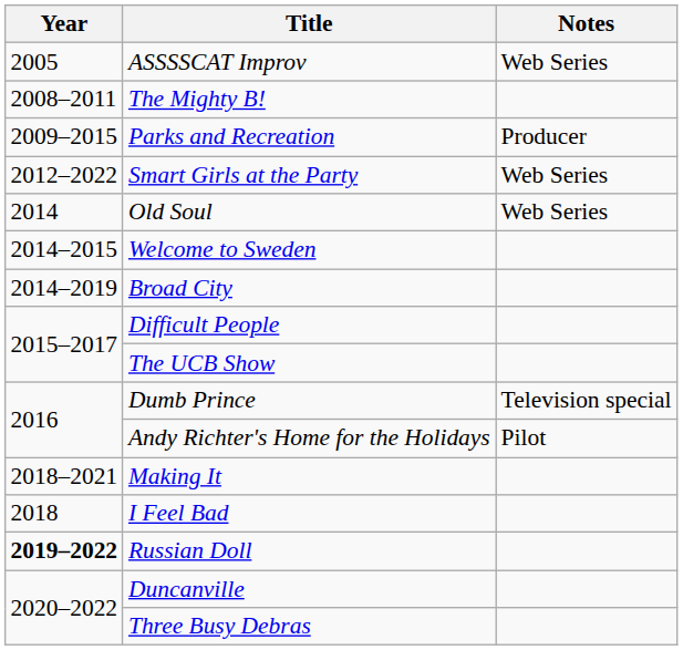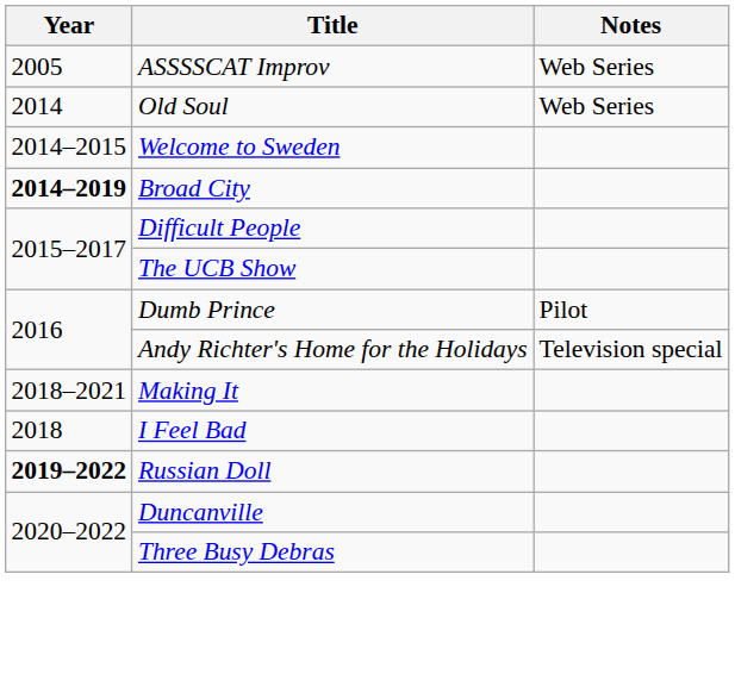 <table class="wikitable sortable">
 <tr>
 <th>Year</th>
 <th>Title</th>
 <th class="unsortable">Notes</th>
 </tr>
 <tr>
 <td>2005</td>
 <td><em>ASSSSCAT Improv</em></td>
-<td>Web Series</td>
-</tr>
-<tr>
-<td>2008–2011</td>
-<td><em><a href='#'>The Mighty B!</a></em></td>
-<td></td>
-</tr>
-<tr>
-<td>2009–2015</td>
-<td><em><a href='#'>Parks and Recreation</a></em></td>
-<td>Producer</td>
-</tr>
-<tr>
-<td>2012–2022</td>
-<td><em><a href='#'>Smart Girls at the Party</a></em></td>
 <td>Web Series</td>
 </tr>
 <tr>
 <td>2014</td>
 <td><em>Old Soul</em></td>
 <td>Web Series</td>
 </tr>
 <tr>
 <td>2014–2015</td>
 <td><em><a href='#'>Welcome to Sweden</a></em></td>
 <td></td>
 </tr>
 <tr>
-<td>2014–2019</td>
+<td><strong>2014–2019</strong></td>
 <td><em><a href='#'>Broad City</a></em></td>
 <td></td>
 </tr>
 <tr>
 <td rowspan="2">2015–2017</td>
 <td><em><a href='#'>Difficult People</a></em></td>
 <td></td>
 </tr>
 <tr>
 <td><em><a href='#'>The UCB Show</a></em></td>
 <td></td>
 </tr>
 <tr>
 <td rowspan="2">2016</td>
 <td><em>Dumb Prince</em></td>
-<td>Television special</td>
+<td>Pilot</td>
 </tr>
 <tr>
 <td><em>Andy Richter's Home for the Holidays</em></td>
-<td>Pilot</td>
+<td>Television special</td>
 </tr>
 <tr>
 <td>2018–2021</td>
 <td><em><a href='#'>Making It</a></em></td>
 <td></td>
 </tr>
 <tr>
 <td>2018</td>
 <td><em><a href='#'>I Feel Bad</a></em></td>
 <td></td>
 </tr>
 <tr>
 <td><strong>2019–2022</strong></td>
 <td><em><a href='#'>Russian Doll</a></em></td>
 <td></td>
 </tr>
 <tr>
 <td rowspan="2">2020–2022</td>
 <td><em><a href='#'>Duncanville</a></em></td>
 <td></td>
 </tr>
 <tr>
 <td><em><a href='#'>Three Busy Debras</a></em></td>
 <td></td>
 </tr>
 </table>
